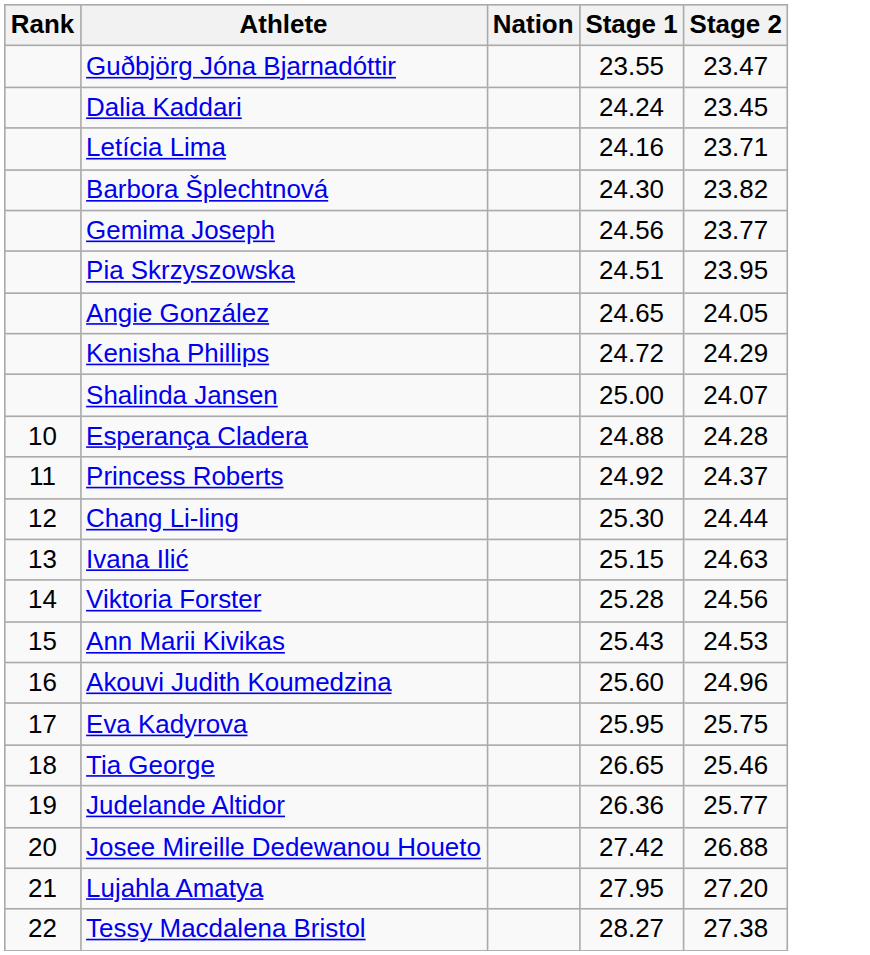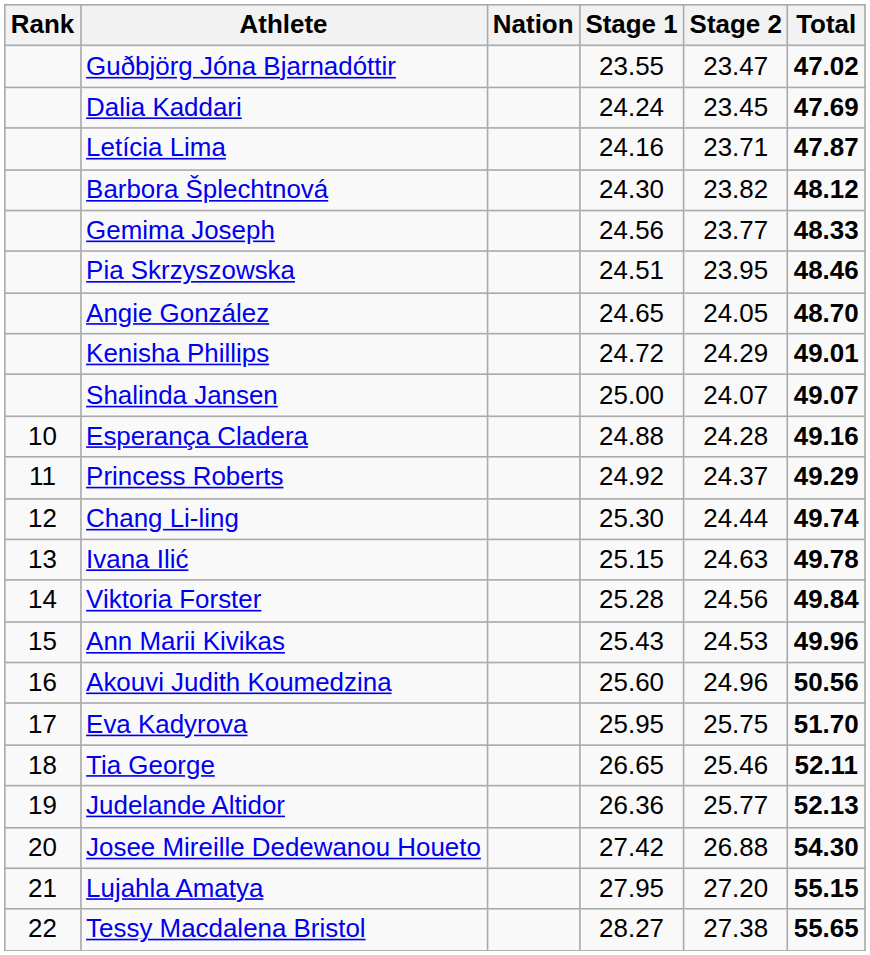 <table class="wikitable sortable" style="text-align:center">
 <tr>
 <th>Rank</th>
 <th>Athlete</th>
 <th>Nation</th>
 <th>Stage 1</th>
 <th>Stage 2</th>
+<th>Total</th>
 </tr>
 <tr>
 <td></td>
 <td align=left><a href='#'>Guðbjörg Jóna Bjarnadóttir</a></td>
 <td align=left></td>
 <td>23.55</td>
 <td>23.47</td>
+<td><strong>47.02</strong></td>
 </tr>
 <tr>
 <td></td>
 <td align=left><a href='#'>Dalia Kaddari</a></td>
 <td align=left></td>
 <td>24.24</td>
 <td>23.45</td>
+<td><strong>47.69</strong></td>
 </tr>
 <tr>
 <td></td>
 <td align=left><a href='#'>Letícia Lima</a></td>
 <td align=left></td>
 <td>24.16</td>
 <td>23.71</td>
+<td><strong>47.87</strong></td>
 </tr>
 <tr>
 <td></td>
 <td align=left><a href='#'>Barbora Šplechtnová</a></td>
 <td align=left></td>
 <td>24.30</td>
 <td>23.82</td>
+<td><strong>48.12</strong></td>
 </tr>
 <tr>
 <td></td>
 <td align=left><a href='#'>Gemima Joseph</a></td>
 <td align=left></td>
 <td>24.56</td>
 <td>23.77</td>
+<td><strong>48.33</strong></td>
 </tr>
 <tr>
 <td></td>
 <td align=left><a href='#'>Pia Skrzyszowska</a></td>
 <td align=left></td>
 <td>24.51</td>
 <td>23.95</td>
+<td><strong>48.46</strong></td>
 </tr>
 <tr>
 <td></td>
 <td align=left><a href='#'>Angie González</a></td>
 <td align=left></td>
 <td>24.65</td>
 <td>24.05</td>
+<td><strong>48.70</strong></td>
 </tr>
 <tr>
 <td></td>
 <td align=left><a href='#'>Kenisha Phillips</a></td>
 <td align=left></td>
 <td>24.72</td>
 <td>24.29</td>
+<td><strong>49.01</strong></td>
 </tr>
 <tr>
 <td></td>
 <td align=left><a href='#'>Shalinda Jansen</a></td>
 <td align=left></td>
 <td>25.00</td>
 <td>24.07</td>
+<td><strong>49.07</strong></td>
 </tr>
 <tr>
 <td>10</td>
 <td align=left><a href='#'>Esperança Cladera</a></td>
 <td align=left></td>
 <td>24.88</td>
 <td>24.28</td>
+<td><strong>49.16</strong></td>
 </tr>
 <tr>
 <td>11</td>
 <td align=left><a href='#'>Princess Roberts</a></td>
 <td align=left></td>
 <td>24.92</td>
 <td>24.37</td>
+<td><strong>49.29</strong></td>
 </tr>
 <tr>
 <td>12</td>
 <td align=left><a href='#'>Chang Li-ling</a></td>
 <td align=left></td>
 <td>25.30</td>
 <td>24.44</td>
+<td><strong>49.74</strong></td>
 </tr>
 <tr>
 <td>13</td>
 <td align=left><a href='#'>Ivana Ilić</a></td>
 <td align=left></td>
 <td>25.15</td>
 <td>24.63</td>
+<td><strong>49.78</strong></td>
 </tr>
 <tr>
 <td>14</td>
 <td align=left><a href='#'>Viktoria Forster</a></td>
 <td align=left></td>
 <td>25.28</td>
 <td>24.56</td>
+<td><strong>49.84</strong></td>
 </tr>
 <tr>
 <td>15</td>
 <td align=left><a href='#'>Ann Marii Kivikas</a></td>
 <td align=left></td>
 <td>25.43</td>
 <td>24.53</td>
+<td><strong>49.96</strong></td>
 </tr>
 <tr>
 <td>16</td>
 <td align=left><a href='#'>Akouvi Judith Koumedzina</a></td>
 <td align=left></td>
 <td>25.60</td>
 <td>24.96</td>
+<td><strong>50.56</strong></td>
 </tr>
 <tr>
 <td>17</td>
 <td align=left><a href='#'>Eva Kadyrova</a></td>
 <td align=left></td>
 <td>25.95</td>
 <td>25.75</td>
+<td><strong>51.70</strong></td>
 </tr>
 <tr>
 <td>18</td>
 <td align=left><a href='#'>Tia George</a></td>
 <td align=left></td>
 <td>26.65</td>
 <td>25.46</td>
+<td><strong>52.11</strong></td>
 </tr>
 <tr>
 <td>19</td>
 <td align=left><a href='#'>Judelande Altidor</a></td>
 <td align=left></td>
 <td>26.36</td>
 <td>25.77</td>
+<td><strong>52.13</strong></td>
 </tr>
 <tr>
 <td>20</td>
 <td align=left><a href='#'>Josee Mireille Dedewanou Houeto</a></td>
 <td align=left></td>
 <td>27.42</td>
 <td>26.88</td>
+<td><strong>54.30</strong></td>
 </tr>
 <tr>
 <td>21</td>
 <td align=left><a href='#'>Lujahla Amatya</a></td>
 <td align=left></td>
 <td>27.95</td>
 <td>27.20</td>
+<td><strong>55.15</strong></td>
 </tr>
 <tr>
 <td>22</td>
 <td align=left><a href='#'>Tessy Macdalena Bristol</a></td>
 <td align=left></td>
 <td>28.27</td>
 <td>27.38</td>
+<td><strong>55.65</strong></td>
 </tr>
 </table>
